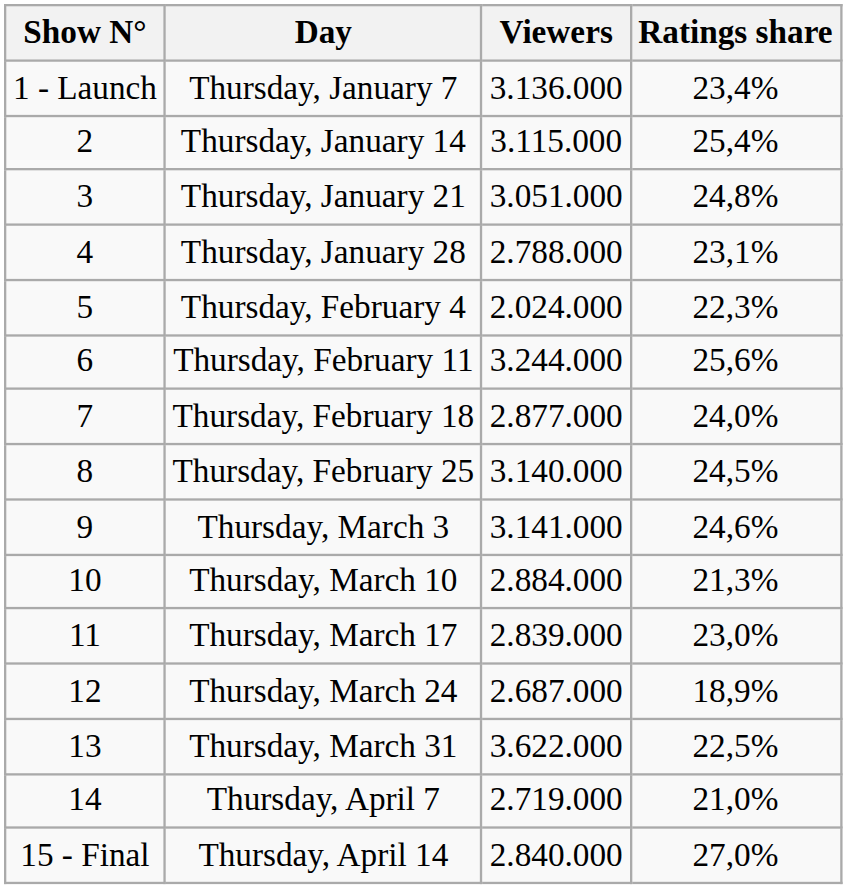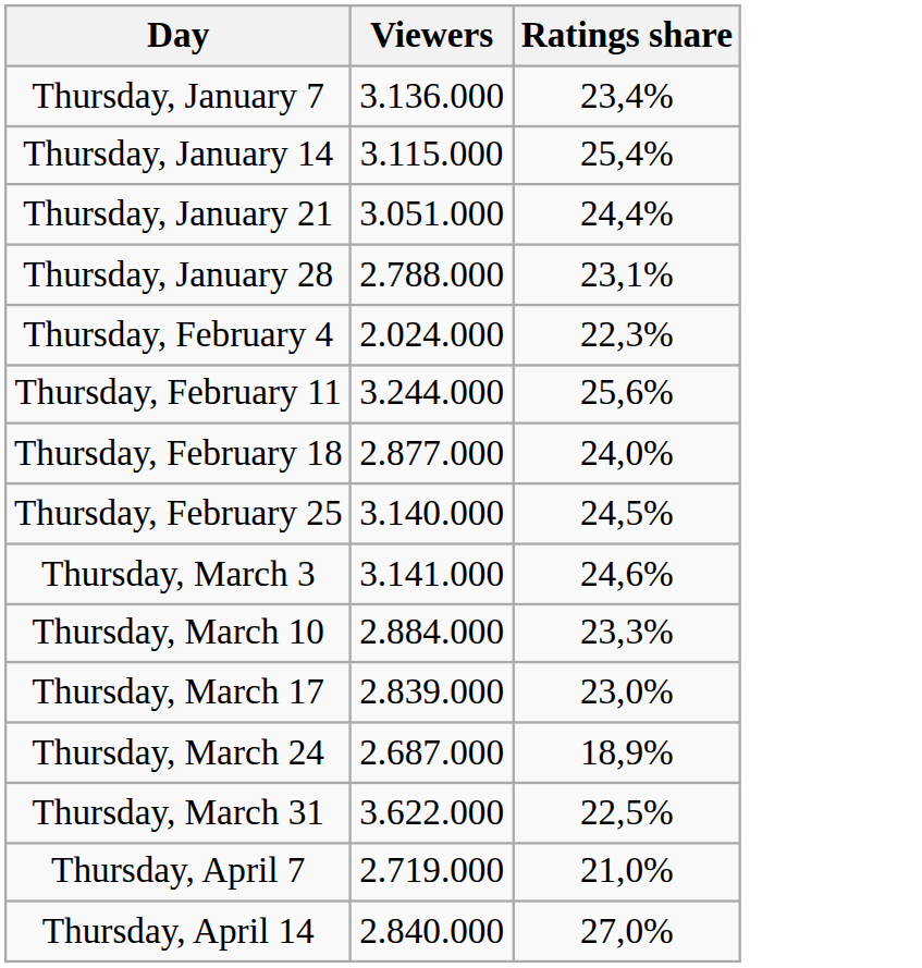 <table class="wikitable sortable centre" style="text-align:center;font-size:90%">
 <tr>
-<th>Show N°</th>
 <th>Day</th>
 <th>Viewers</th>
 <th>Ratings share</th>
 </tr>
 <tr>
-<td>1 - Launch</td>
 <td>Thursday, January 7</td>
 <td>3.136.000</td>
 <td>23,4%</td>
 </tr>
 <tr>
-<td>2</td>
 <td>Thursday, January 14</td>
 <td>3.115.000</td>
 <td>25,4%</td>
 </tr>
 <tr>
-<td>3</td>
 <td>Thursday, January 21</td>
 <td>3.051.000</td>
-<td>24,8%</td>
+<td>24,4%</td>
 </tr>
 <tr>
-<td>4</td>
 <td>Thursday, January 28</td>
 <td>2.788.000</td>
 <td>23,1%</td>
 </tr>
 <tr>
-<td>5</td>
 <td>Thursday, February 4</td>
 <td>2.024.000</td>
 <td>22,3%</td>
 </tr>
 <tr>
-<td>6</td>
 <td>Thursday, February 11</td>
 <td>3.244.000</td>
 <td>25,6%</td>
 </tr>
 <tr>
-<td>7</td>
 <td>Thursday, February 18</td>
 <td>2.877.000</td>
 <td>24,0%</td>
 </tr>
 <tr>
-<td>8</td>
 <td>Thursday, February 25</td>
 <td>3.140.000</td>
 <td>24,5%</td>
 </tr>
 <tr>
-<td>9</td>
 <td>Thursday, March 3</td>
 <td>3.141.000</td>
 <td>24,6%</td>
 </tr>
 <tr>
-<td>10</td>
 <td>Thursday, March 10</td>
 <td>2.884.000</td>
-<td>21,3%</td>
+<td>23,3%</td>
 </tr>
 <tr>
-<td>11</td>
 <td>Thursday, March 17</td>
 <td>2.839.000</td>
 <td>23,0%</td>
 </tr>
 <tr>
-<td>12</td>
 <td>Thursday, March 24</td>
 <td>2.687.000</td>
 <td>18,9%</td>
 </tr>
 <tr>
-<td>13</td>
 <td>Thursday, March 31</td>
 <td>3.622.000</td>
 <td>22,5%</td>
 </tr>
 <tr>
-<td>14</td>
 <td>Thursday, April 7</td>
 <td>2.719.000</td>
 <td>21,0%</td>
 </tr>
 <tr>
-<td>15 - Final</td>
 <td>Thursday, April 14</td>
 <td>2.840.000</td>
 <td>27,0%</td>
 </tr>
 </table>
